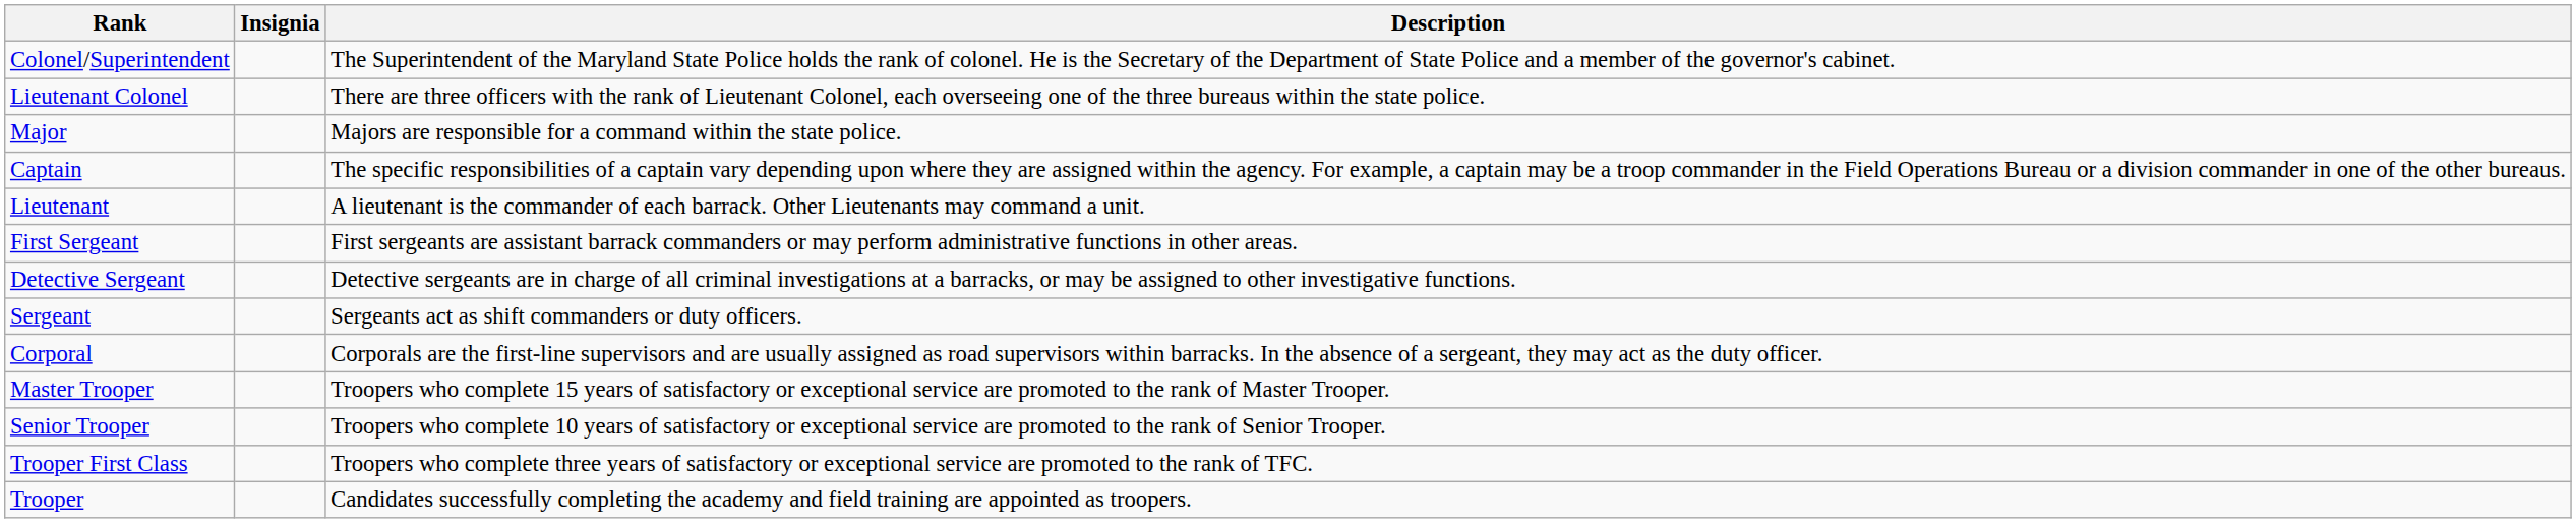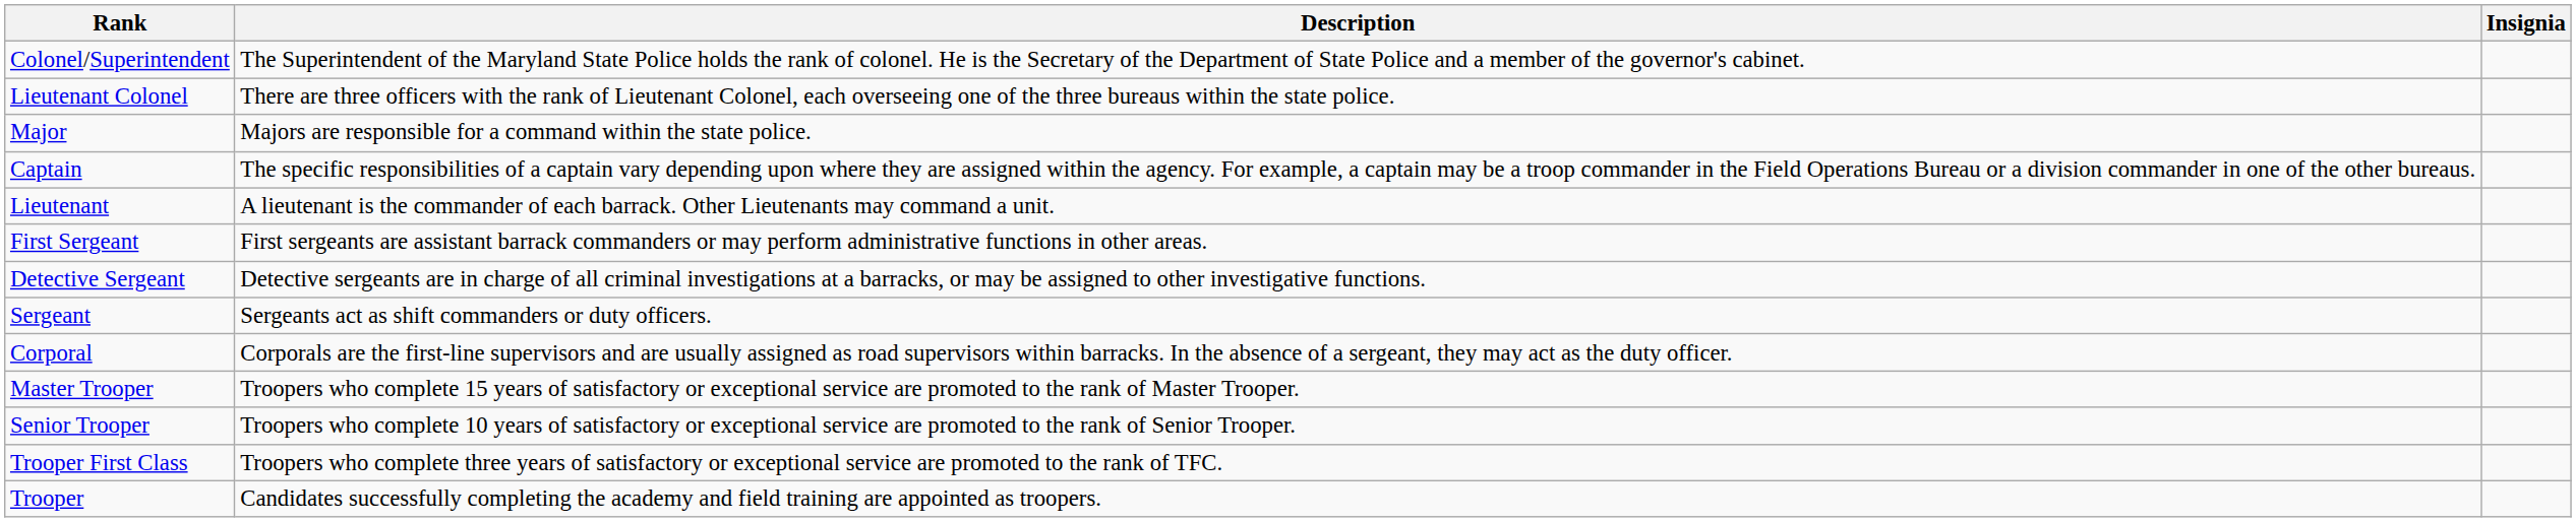 <table class="wikitable">
 <tr>
 <th>Rank</th>
+<th>Description</th>
 <th>Insignia</th>
-<th>Description</th>
 </tr>
 <tr>
 <td><a href='#'>Colonel</a>/<a href='#'>Superintendent</a></td>
+<td>The Superintendent of the Maryland State Police holds the rank of colonel. He is the Secretary of the Department of State Police and a member of the governor's cabinet.</td>
 <td></td>
-<td>The Superintendent of the Maryland State Police holds the rank of colonel. He is the Secretary of the Department of State Police and a member of the governor's cabinet.</td>
 </tr>
 <tr>
 <td><a href='#'>Lieutenant Colonel</a></td>
+<td>There are three officers with the rank of Lieutenant Colonel, each overseeing one of the three bureaus within the state police.</td>
 <td></td>
-<td>There are three officers with the rank of Lieutenant Colonel, each overseeing one of the three bureaus within the state police.</td>
 </tr>
 <tr>
 <td><a href='#'>Major</a></td>
+<td>Majors are responsible for a command within the state police.</td>
 <td></td>
-<td>Majors are responsible for a command within the state police.</td>
 </tr>
 <tr>
 <td><a href='#'>Captain</a></td>
+<td>The specific responsibilities of a captain vary depending upon where they are assigned within the agency. For example, a captain may be a troop commander in the Field Operations Bureau or a division commander in one of the other bureaus.</td>
 <td></td>
-<td>The specific responsibilities of a captain vary depending upon where they are assigned within the agency. For example, a captain may be a troop commander in the Field Operations Bureau or a division commander in one of the other bureaus.</td>
 </tr>
 <tr>
 <td><a href='#'>Lieutenant</a></td>
+<td>A lieutenant is the commander of each barrack. Other Lieutenants may command a unit.</td>
 <td></td>
-<td>A lieutenant is the commander of each barrack. Other Lieutenants may command a unit.</td>
 </tr>
 <tr>
 <td><a href='#'>First Sergeant</a></td>
+<td>First sergeants are assistant barrack commanders or may perform administrative functions in other areas.</td>
 <td></td>
-<td>First sergeants are assistant barrack commanders or may perform administrative functions in other areas.</td>
 </tr>
 <tr>
 <td><a href='#'>Detective Sergeant</a></td>
+<td>Detective sergeants are in charge of all criminal investigations at a barracks, or may be assigned to other investigative functions.</td>
 <td></td>
-<td>Detective sergeants are in charge of all criminal investigations at a barracks, or may be assigned to other investigative functions.</td>
 </tr>
 <tr>
 <td><a href='#'>Sergeant</a></td>
+<td>Sergeants act as shift commanders or duty officers.</td>
 <td></td>
-<td>Sergeants act as shift commanders or duty officers.</td>
 </tr>
 <tr>
 <td><a href='#'>Corporal</a></td>
+<td>Corporals are the first-line supervisors and are usually assigned as road supervisors within barracks. In the absence of a sergeant, they may act as the duty officer.</td>
 <td></td>
-<td>Corporals are the first-line supervisors and are usually assigned as road supervisors within barracks. In the absence of a sergeant, they may act as the duty officer.</td>
 </tr>
 <tr>
 <td><a href='#'>Master Trooper</a></td>
+<td>Troopers who complete 15 years of satisfactory or exceptional service are promoted to the rank of Master Trooper.</td>
 <td></td>
-<td>Troopers who complete 15 years of satisfactory or exceptional service are promoted to the rank of Master Trooper.</td>
 </tr>
 <tr>
 <td><a href='#'>Senior Trooper</a></td>
+<td>Troopers who complete 10 years of satisfactory or exceptional service are promoted to the rank of Senior Trooper.</td>
 <td></td>
-<td>Troopers who complete 10 years of satisfactory or exceptional service are promoted to the rank of Senior Trooper.</td>
 </tr>
 <tr>
 <td><a href='#'>Trooper First Class</a></td>
+<td>Troopers who complete three years of satisfactory or exceptional service are promoted to the rank of TFC.</td>
 <td></td>
-<td>Troopers who complete three years of satisfactory or exceptional service are promoted to the rank of TFC.</td>
 </tr>
 <tr>
 <td><a href='#'>Trooper</a></td>
+<td>Candidates successfully completing the academy and field training are appointed as troopers.</td>
 <td></td>
-<td>Candidates successfully completing the academy and field training are appointed as troopers.</td>
 </tr>
 </table>
